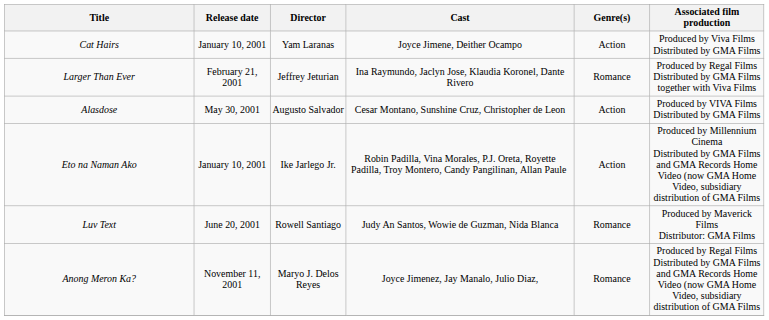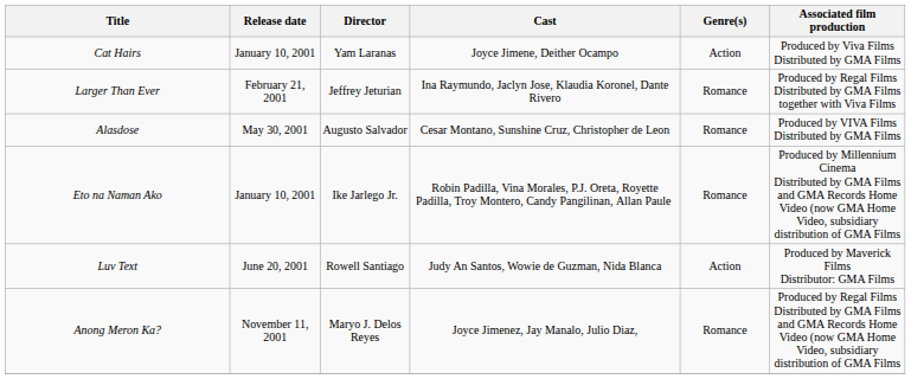 <table class="wikitable" "toccolours sortable" style="width:97%; text-align:center">
 <tr>
 <th style="width:25%;">Title</th>
 <th style="width:10%;">Release date</th>
 <th style="width:10%;">Director</th>
 <th style="width:30%;">Cast</th>
 <th style="width:10%;">Genre(s)</th>
 <th style="width:15%;">Associated film production</th>
 </tr>
 <tr>
 <td><em>Cat Hairs</em></td>
 <td>January 10, 2001</td>
 <td>Yam Laranas</td>
 <td>Joyce Jimene, Deither Ocampo</td>
 <td>Action</td>
 <td>Produced by Viva Films<br>Distributed by GMA Films</td>
 </tr>
 <tr>
 <td><em>Larger Than Ever</em></td>
 <td>February 21, 2001</td>
 <td>Jeffrey Jeturian</td>
 <td>Ina Raymundo, Jaclyn Jose, Klaudia Koronel, Dante Rivero</td>
 <td>Romance</td>
 <td>Produced by Regal Films<br>Distributed by GMA Films together with Viva Films  </td>
 </tr>
 <tr>
 <td><em>Alasdose</em></td>
 <td>May 30, 2001</td>
 <td>Augusto Salvador</td>
 <td>Cesar Montano, Sunshine Cruz, Christopher de Leon</td>
-<td>Action</td>
+<td>Romance</td>
 <td>Produced by VIVA Films<br>Distributed by GMA Films</td>
 </tr>
 <tr>
 <td><em>Eto na Naman Ako</em></td>
 <td>January 10, 2001</td>
 <td>Ike Jarlego Jr.</td>
 <td>Robin Padilla, Vina Morales, P.J. Oreta, Royette Padilla, Troy Montero, Candy Pangilinan, Allan Paule </td>
-<td>Action</td>
+<td>Romance</td>
 <td>Produced by Millennium Cinema<br>Distributed by GMA Films and GMA Records Home Video (now GMA Home Video, subsidiary distribution of GMA Films</td>
 </tr>
 <tr>
 <td><em>Luv Text</em></td>
 <td>June 20, 2001</td>
 <td>Rowell Santiago</td>
 <td>Judy An Santos, Wowie de Guzman, Nida Blanca</td>
-<td>Romance</td>
+<td>Action</td>
 <td>Produced by Maverick Films<br>Distributor: GMA Films</td>
 </tr>
 <tr>
 <td><em>Anong Meron Ka?</em></td>
 <td>November 11, 2001</td>
 <td>Maryo J. Delos Reyes</td>
 <td>Joyce Jimenez, Jay Manalo, Julio Diaz,</td>
 <td>Romance</td>
 <td>Produced by Regal Films<br>Distributed by GMA Films and GMA Records Home Video (now GMA Home Video, subsidiary distribution of GMA Films </td>
 </tr>
 <tr>
 </tr>
 </table>
